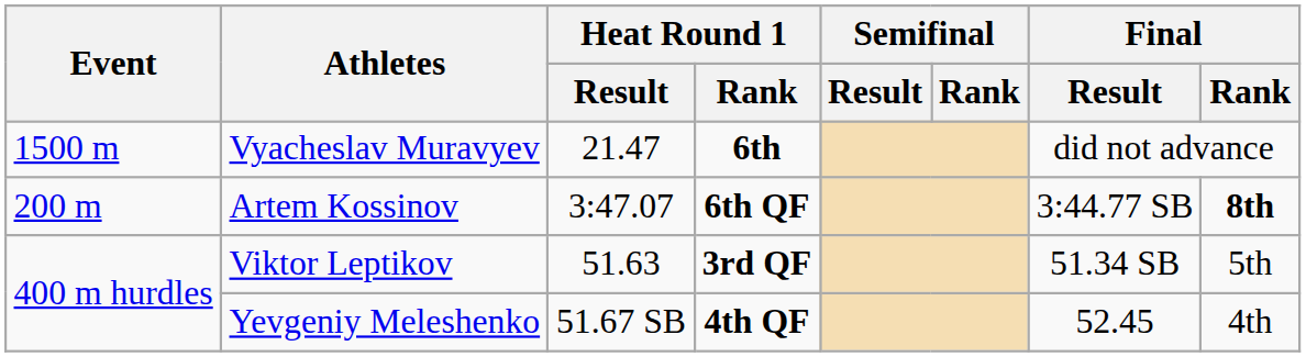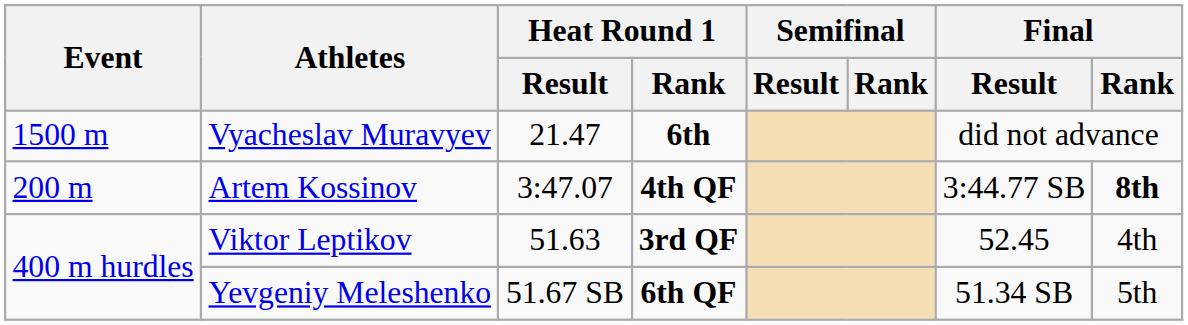 <table class=wikitable  style="font-size:90%">
 <tr>
 <th rowspan=2>Event</th>
 <th rowspan=2>Athletes</th>
 <th colspan=2>Heat Round 1</th>
 <th colspan=2>Semifinal</th>
 <th colspan=2>Final</th>
 </tr>
 <tr>
 <th>Result</th>
 <th>Rank</th>
 <th>Result</th>
 <th>Rank</th>
 <th>Result</th>
 <th>Rank</th>
 </tr>
 <tr>
 <td><a href='#'>1500 m</a></td>
 <td><a href='#'>Vyacheslav Muravyev</a></td>
 <td align=center>21.47</td>
 <td align=center><strong>6th</strong></td>
 <td colspan="2" style="text-align:center; background:wheat;"></td>
 <td align=center colspan="4">did not advance</td>
 </tr>
 <tr>
 <td><a href='#'>200 m</a></td>
 <td><a href='#'>Artem Kossinov</a></td>
 <td align=center>3:47.07</td>
-<td align=center><strong>6th QF</strong></td>
+<td align=center><strong>4th QF</strong></td>
 <td colspan="2" style="text-align:center; background:wheat;"></td>
 <td align=center>3:44.77 SB</td>
 <td align=center><strong>8th</strong></td>
 </tr>
 <tr>
 <td rowspan=2><a href='#'>400 m hurdles</a></td>
 <td><a href='#'>Viktor Leptikov</a></td>
 <td align=center>51.63</td>
 <td align=center><strong>3rd QF</strong></td>
 <td colspan="2" style="text-align:center; background:wheat;"></td>
-<td align=center>51.34 SB</td>
-<td align=center>5th</td>
+<td align=center>52.45</td>
+<td align=center>4th</td>
 </tr>
 <tr>
 <td><a href='#'>Yevgeniy Meleshenko</a></td>
 <td align=center>51.67 SB</td>
-<td align=center><strong>4th QF</strong></td>
+<td align=center><strong>6th QF</strong></td>
 <td colspan="2" style="text-align:center; background:wheat;"></td>
-<td align=center>52.45</td>
-<td align=center>4th</td>
+<td align=center>51.34 SB</td>
+<td align=center>5th</td>
 </tr>
 </table>
